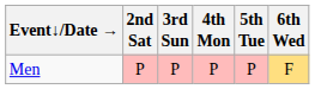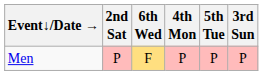 <table class="wikitable" style="margin:0.5em auto; font-size:90%; line-height:1.25em; text-align:center;">
 <tr>
 <th>Event↓/Date →</th>
 <th>2nd<br>Sat</th>
-<th>3rd<br>Sun</th>
+<th>6th<br>Wed</th>
 <th>4th<br>Mon</th>
 <th>5th<br>Tue</th>
-<th>6th<br>Wed</th>
+<th>3rd<br>Sun</th>
 </tr>
 <tr>
 <td style="text-align:left;"><a href='#'>Men</a></td>
 <td bgcolor="#FFBBBB">P</td>
+<td bgcolor="#FFDF80">F</td>
 <td bgcolor="#FFBBBB">P</td>
 <td bgcolor="#FFBBBB">P</td>
 <td bgcolor="#FFBBBB">P</td>
-<td bgcolor="#FFDF80">F</td>
 </tr>
 </table>
